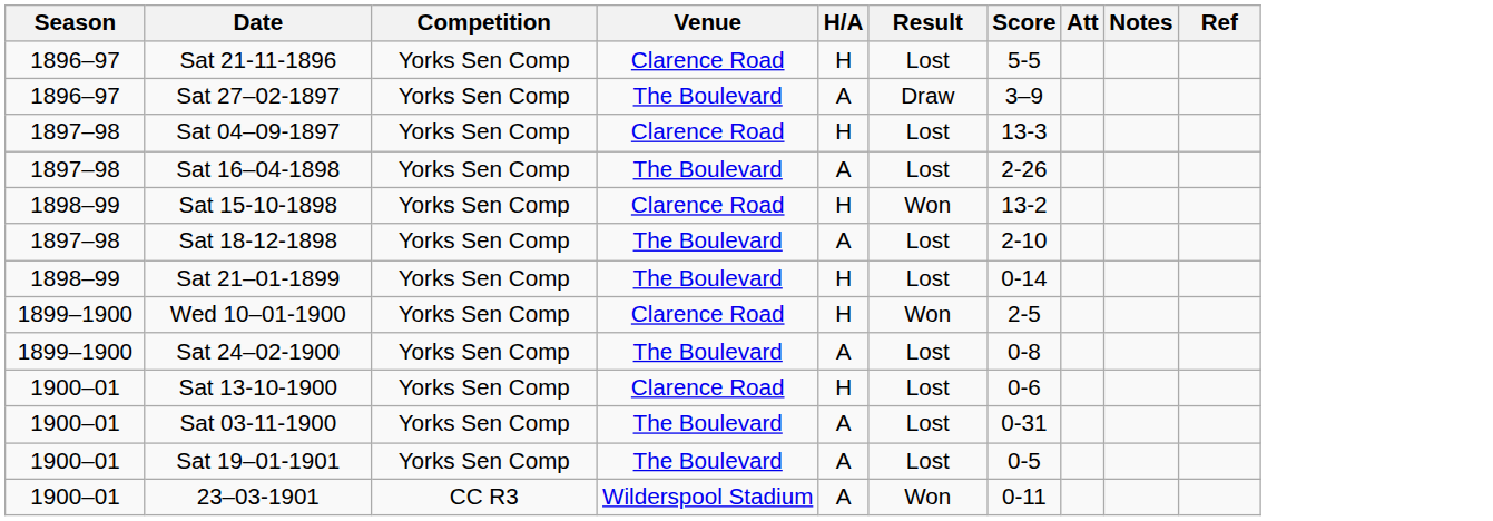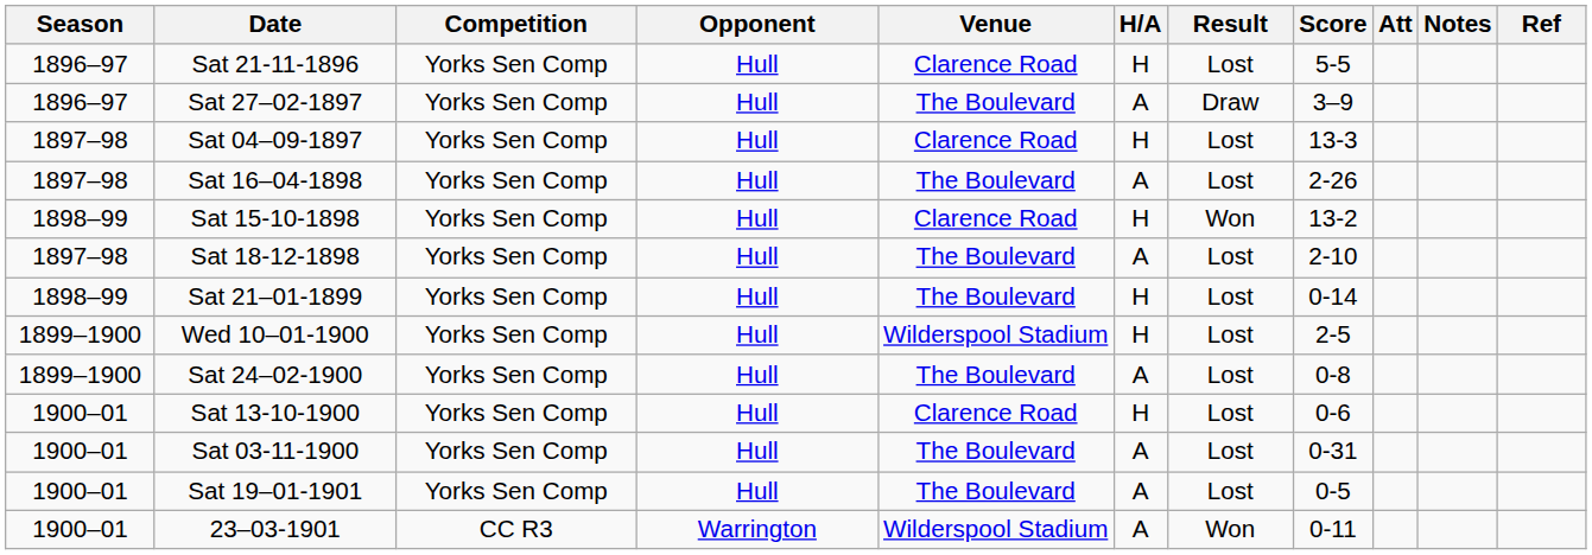 <table class="wikitable" style="text-align:center;">
 <tr>
 <th width=90 abbr="season">Season</th>
 <th width=150 abbr="Date">Date</th>
 <th width=150 abbr="Competition">Competition</th>
+<th width=150 abbr="Opp">Opponent</th>
 <th width 150 abbr="Venue">Venue</th>
 <th width 50 abbr="H/A">H/A</th>
 <th width=75 abbr="Result">Result</th>
 <th width 100 abbr="Score">Score</th>
 <th width 150 abbr=" Att ">Att</th>
 <th width=40 abbr="Notes">Notes</th>
 <th width=50 abbr="Ref">Ref</th>
 </tr>
 <tr>
 <td>1896–97</td>
 <td>Sat 21-11-1896</td>
 <td>Yorks Sen Comp</td>
+<td><a href='#'>Hull</a></td>
 <td><a href='#'>Clarence Road</a></td>
 <td>H</td>
 <td>Lost</td>
 <td>5-5</td>
 <td></td>
 <td></td>
 <td></td>
 </tr>
 <tr>
 <td>1896–97</td>
 <td>Sat 27–02-1897</td>
 <td>Yorks Sen Comp</td>
+<td><a href='#'>Hull</a></td>
 <td><a href='#'>The Boulevard</a></td>
 <td>A</td>
 <td>Draw</td>
 <td>3–9</td>
 <td></td>
 <td></td>
 <td></td>
 </tr>
 <tr>
 <td>1897–98</td>
 <td>Sat 04–09-1897</td>
 <td>Yorks Sen Comp</td>
+<td><a href='#'>Hull</a></td>
 <td><a href='#'>Clarence Road</a></td>
 <td>H</td>
 <td>Lost</td>
 <td>13-3</td>
 <td></td>
 <td></td>
 <td></td>
 </tr>
 <tr>
 <td>1897–98</td>
 <td>Sat 16–04-1898</td>
 <td>Yorks Sen Comp</td>
+<td><a href='#'>Hull</a></td>
 <td><a href='#'>The Boulevard</a></td>
 <td>A</td>
 <td>Lost</td>
 <td>2-26</td>
 <td></td>
 <td></td>
 <td></td>
 </tr>
 <tr>
 <td>1898–99</td>
 <td>Sat 15-10-1898</td>
 <td>Yorks Sen Comp</td>
+<td><a href='#'>Hull</a></td>
 <td><a href='#'>Clarence Road</a></td>
 <td>H</td>
 <td>Won</td>
 <td>13-2</td>
 <td></td>
 <td></td>
 <td></td>
 </tr>
 <tr>
 <td>1897–98</td>
 <td>Sat 18-12-1898</td>
 <td>Yorks Sen Comp</td>
+<td><a href='#'>Hull</a></td>
 <td><a href='#'>The Boulevard</a></td>
 <td>A</td>
 <td>Lost</td>
 <td>2-10</td>
 <td></td>
 <td></td>
 <td></td>
 </tr>
 <tr>
 <td>1898–99</td>
 <td>Sat 21–01-1899</td>
 <td>Yorks Sen Comp</td>
+<td><a href='#'>Hull</a></td>
 <td><a href='#'>The Boulevard</a></td>
 <td>H</td>
 <td>Lost</td>
 <td>0-14</td>
 <td></td>
 <td></td>
 <td></td>
 </tr>
 <tr>
 <td>1899–1900</td>
 <td>Wed 10–01-1900</td>
 <td>Yorks Sen Comp</td>
-<td><a href='#'>Clarence Road</a></td>
+<td><a href='#'>Hull</a></td>
+<td><a href='#'>Wilderspool Stadium</a></td>
 <td>H</td>
-<td>Won</td>
+<td>Lost</td>
 <td>2-5</td>
 <td></td>
 <td></td>
 <td></td>
 </tr>
 <tr>
 <td>1899–1900</td>
 <td>Sat 24–02-1900</td>
 <td>Yorks Sen Comp</td>
+<td><a href='#'>Hull</a></td>
 <td><a href='#'>The Boulevard</a></td>
 <td>A</td>
 <td>Lost</td>
 <td>0-8</td>
 <td></td>
 <td></td>
 <td></td>
 </tr>
 <tr>
 <td>1900–01</td>
 <td>Sat 13-10-1900</td>
 <td>Yorks Sen Comp</td>
+<td><a href='#'>Hull</a></td>
 <td><a href='#'>Clarence Road</a></td>
 <td>H</td>
 <td>Lost</td>
 <td>0-6</td>
 <td></td>
 <td></td>
 <td></td>
 </tr>
 <tr>
 <td>1900–01</td>
 <td>Sat 03-11-1900</td>
 <td>Yorks Sen Comp</td>
+<td><a href='#'>Hull</a></td>
 <td><a href='#'>The Boulevard</a></td>
 <td>A</td>
 <td>Lost</td>
 <td>0-31</td>
 <td></td>
 <td></td>
 <td></td>
 </tr>
 <tr>
 <td>1900–01</td>
 <td>Sat 19–01-1901</td>
 <td>Yorks Sen Comp</td>
+<td><a href='#'>Hull</a></td>
 <td><a href='#'>The Boulevard</a></td>
 <td>A</td>
 <td>Lost</td>
 <td>0-5</td>
 <td></td>
 <td></td>
 <td></td>
 </tr>
 <tr>
 <td>1900–01</td>
 <td>23–03-1901</td>
 <td>CC R3</td>
+<td><a href='#'>Warrington</a></td>
 <td><a href='#'>Wilderspool Stadium</a></td>
 <td>A</td>
 <td>Won</td>
 <td>0-11</td>
 <td></td>
 <td></td>
 <td></td>
 </tr>
 </table>
